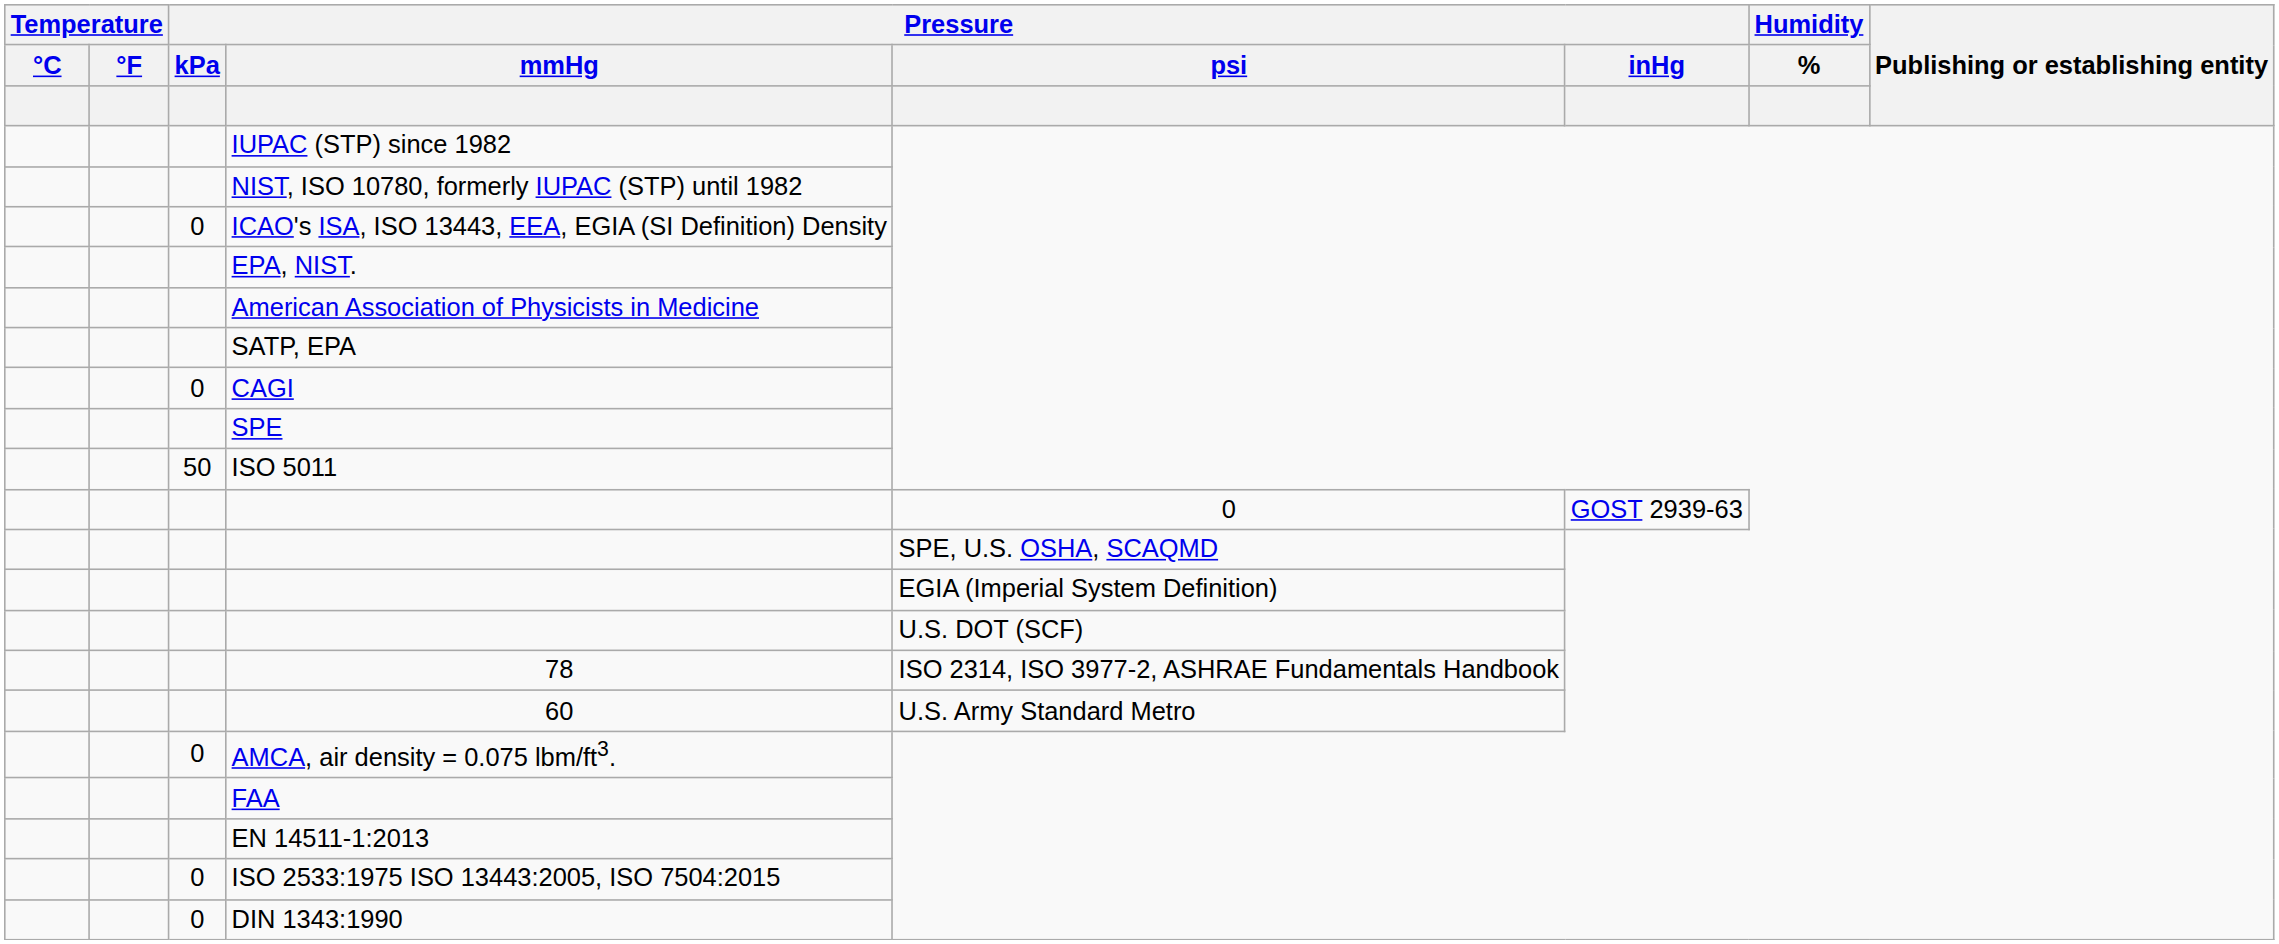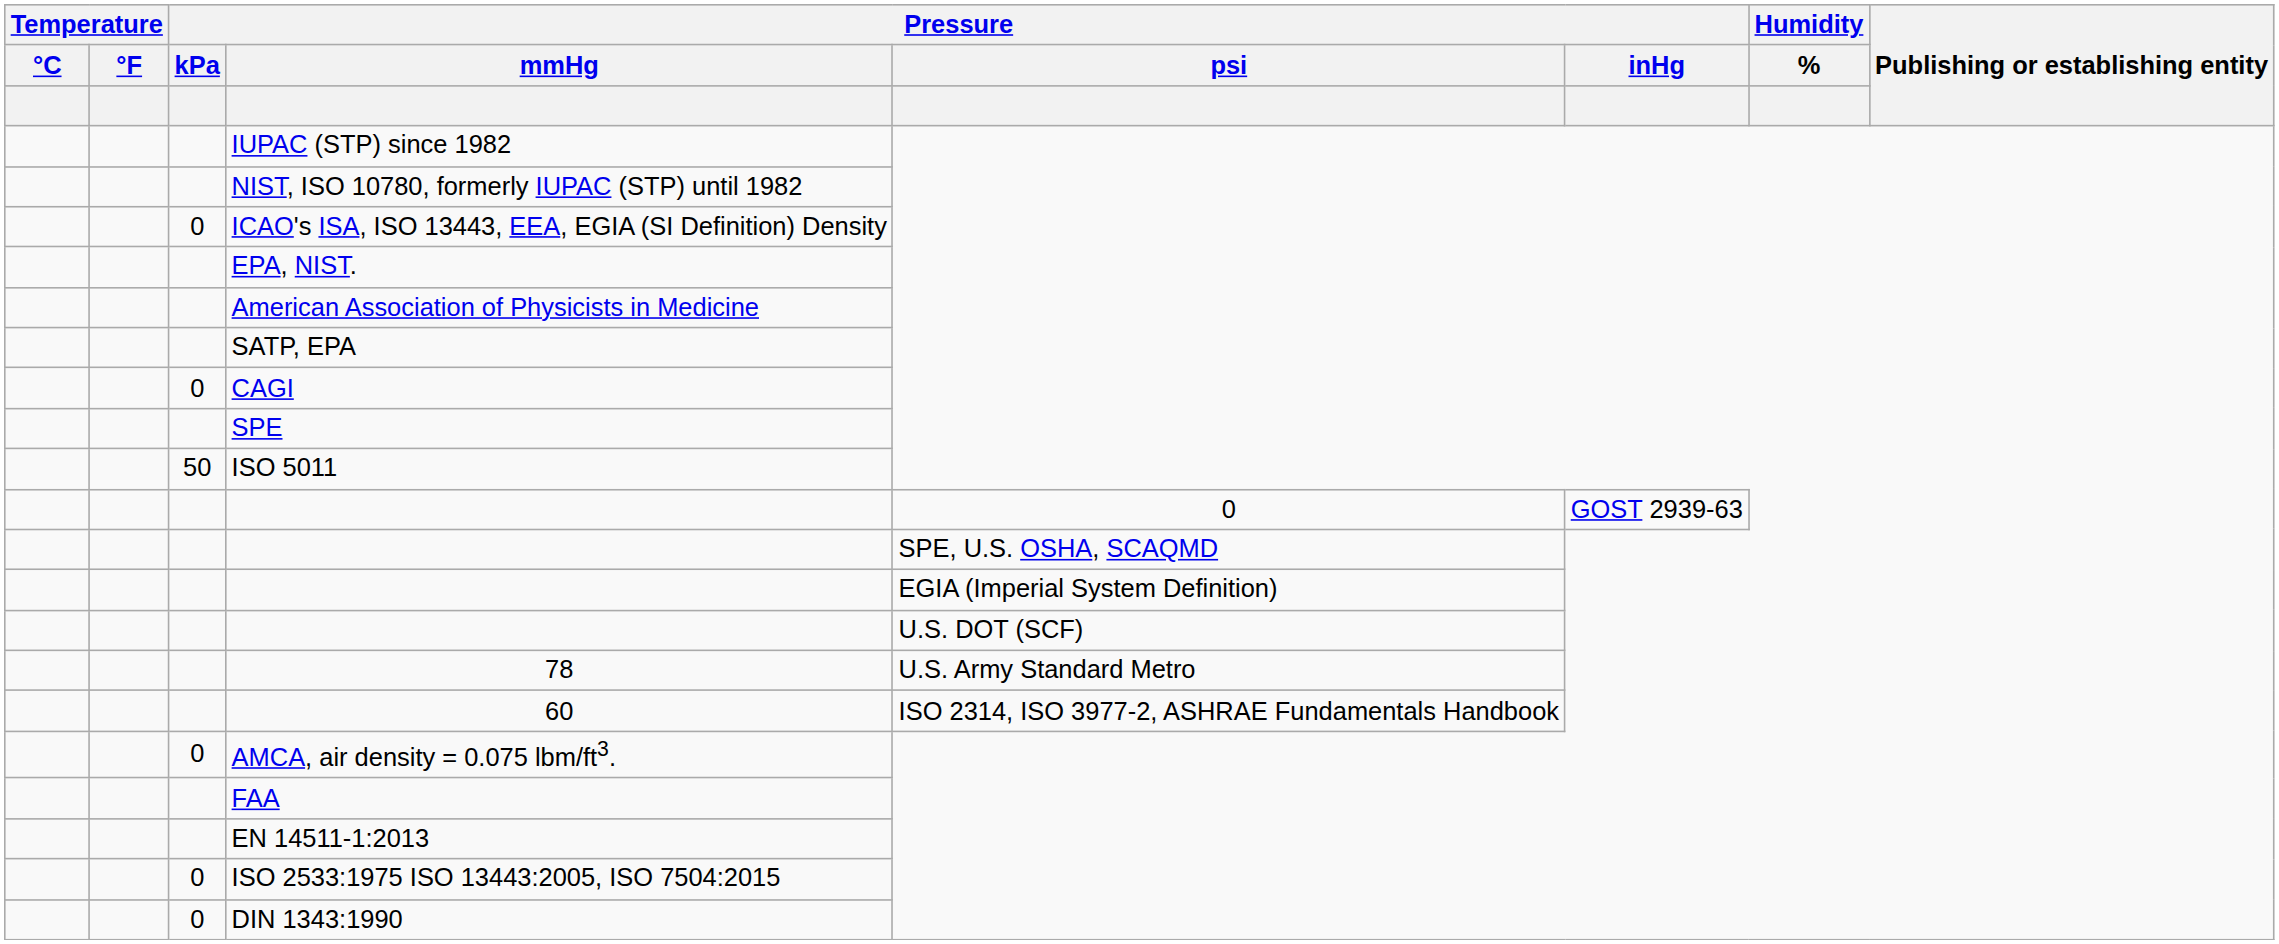 <table class="wikitable sortable" style="white-space:nowrap">
 <tr>
 <th colspan=2><a href='#'>Temperature</a></th>
 <th colspan=4><a href='#'>Pressure</a></th>
 <th><a href='#'>Humidity</a></th>
 <th rowspan=3 class="unsortable">Publishing or establishing entity</th>
 </tr>
 <tr>
 <th><a href='#'>°C</a></th>
 <th><a href='#'>°F</a></th>
 <th><a href='#'>kPa</a></th>
 <th><a href='#'>mmHg</a></th>
 <th><a href='#'>psi</a></th>
 <th><a href='#'>inHg</a></th>
 <th>%</th>
 </tr>
 <tr>
 <th></th>
 <th></th>
 <th></th>
 <th></th>
 <th></th>
 <th></th>
 <th> </th>
 </tr>
 <tr>
 <td></td>
 <td></td>
 <td></td>
 <td International Union of Pure and Applied Chemistry><a href='#'>IUPAC</a> (STP) since 1982</td>
 </tr>
 <tr>
 <td></td>
 <td></td>
 <td></td>
 <td><a href='#'>NIST</a>, ISO 10780, formerly <a href='#'>IUPAC</a> (STP) until 1982</td>
 </tr>
 <tr>
 <td></td>
 <td></td>
 <td style="text-align:center;">0</td>
 <td><a href='#'>ICAO</a>'s <a href='#'>ISA</a>, ISO 13443, <a href='#'>EEA</a>, EGIA (SI Definition) Density </td>
 </tr>
 <tr>
 <td></td>
 <td></td>
 <td></td>
 <td><a href='#'>EPA</a>, <a href='#'>NIST</a>.</td>
 </tr>
 <tr>
 <td></td>
 <td></td>
 <td style="text-align:center;"></td>
 <td><a href='#'>American Association of Physicists in Medicine</a></td>
 </tr>
 <tr>
 <td></td>
 <td></td>
 <td></td>
 <td>SATP, EPA</td>
 </tr>
 <tr>
 <td></td>
 <td></td>
 <td style="text-align:center;">0</td>
 <td><a href='#'>CAGI</a></td>
 </tr>
 <tr>
 <td></td>
 <td></td>
 <td></td>
 <td><a href='#'>SPE</a></td>
 </tr>
 <tr>
 <td></td>
 <td></td>
 <td style="text-align:center;">50</td>
 <td>ISO 5011</td>
 </tr>
 <tr>
 <td></td>
 <td></td>
 <td style="text-align:center;"></td>
 <td style="text-align:center;"></td>
 <td style="text-align:center;">0</td>
 <td><a href='#'>GOST</a> 2939-63</td>
 </tr>
 <tr>
 <td></td>
 <td></td>
 <td style="text-align:center;"></td>
 <td></td>
 <td>SPE, U.S. <a href='#'>OSHA</a>, <a href='#'>SCAQMD</a></td>
 </tr>
 <tr>
 <td></td>
 <td></td>
 <td style="text-align:center;"></td>
 <td></td>
 <td>EGIA (Imperial System Definition)</td>
 </tr>
 <tr>
 <td></td>
 <td></td>
 <td style="text-align:center;"></td>
 <td></td>
 <td>U.S. DOT (SCF)</td>
 </tr>
 <tr>
 <td></td>
 <td></td>
 <td style="text-align:center;"></td>
 <td style="text-align:center;">78</td>
-<td>ISO 2314, ISO 3977-2, ASHRAE Fundamentals Handbook</td>
+<td>U.S. Army Standard Metro</td>
 </tr>
 <tr>
 <td></td>
 <td></td>
 <td style="text-align:center;"></td>
 <td style="text-align:center;">60</td>
-<td>U.S. Army Standard Metro</td>
+<td>ISO 2314, ISO 3977-2, ASHRAE Fundamentals Handbook</td>
 </tr>
 <tr>
 <td></td>
 <td></td>
 <td style="text-align:center;">0</td>
 <td><a href='#'>AMCA</a>, air density = 0.075 lbm/ft<sup>3</sup>.</td>
 </tr>
 <tr>
 <td></td>
 <td></td>
 <td></td>
 <td><a href='#'>FAA</a></td>
 </tr>
 <tr>
 <td></td>
 <td></td>
 <td></td>
 <td 0>EN 14511-1:2013</td>
 </tr>
 <tr>
 <td></td>
 <td></td>
 <td style="text-align:center;">0</td>
 <td>ISO 2533:1975 ISO 13443:2005, ISO 7504:2015</td>
 </tr>
 <tr>
 <td></td>
 <td></td>
 <td style="text-align:center;">0</td>
 <td>DIN 1343:1990</td>
 </tr>
 </table>
